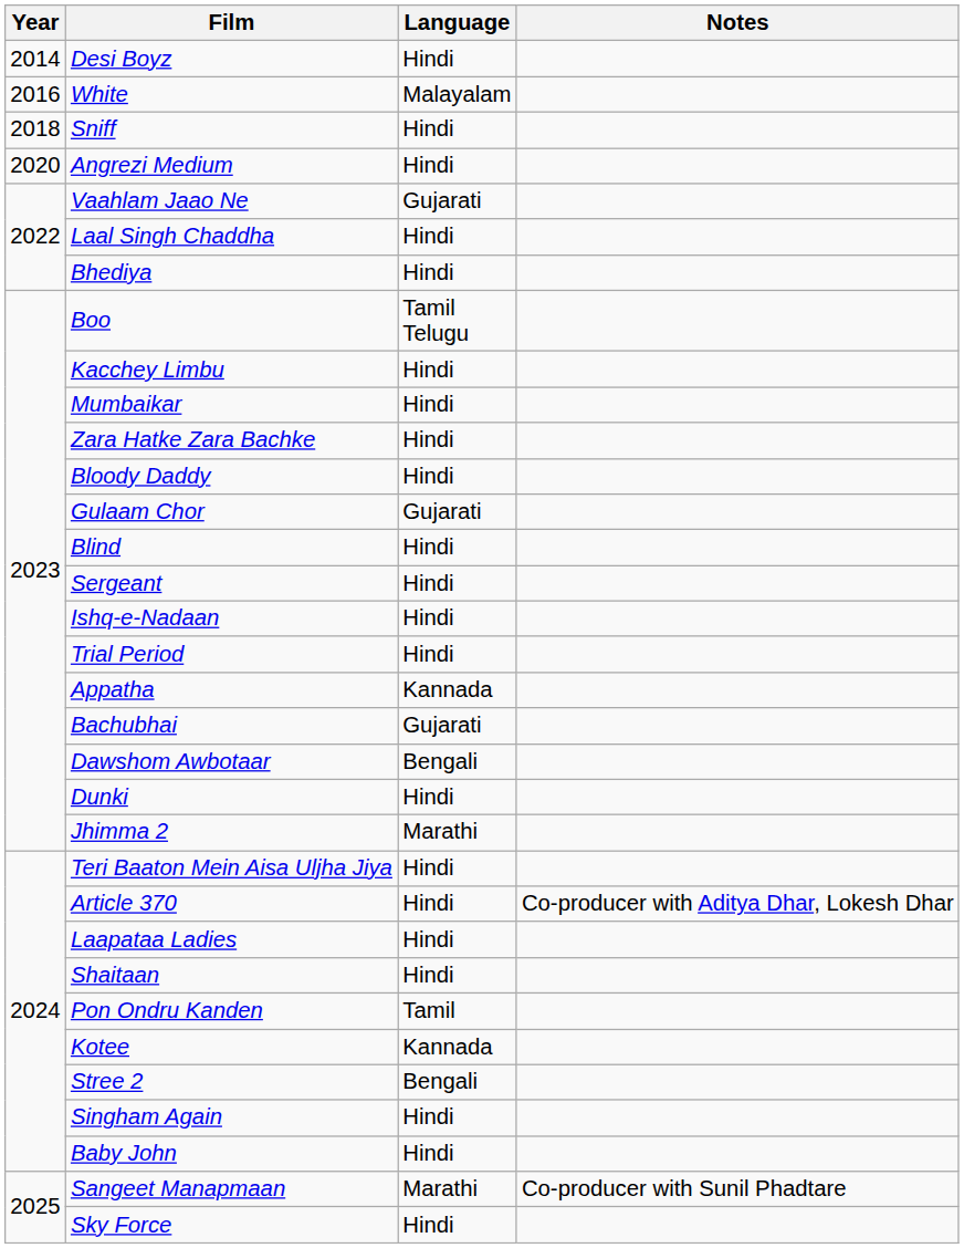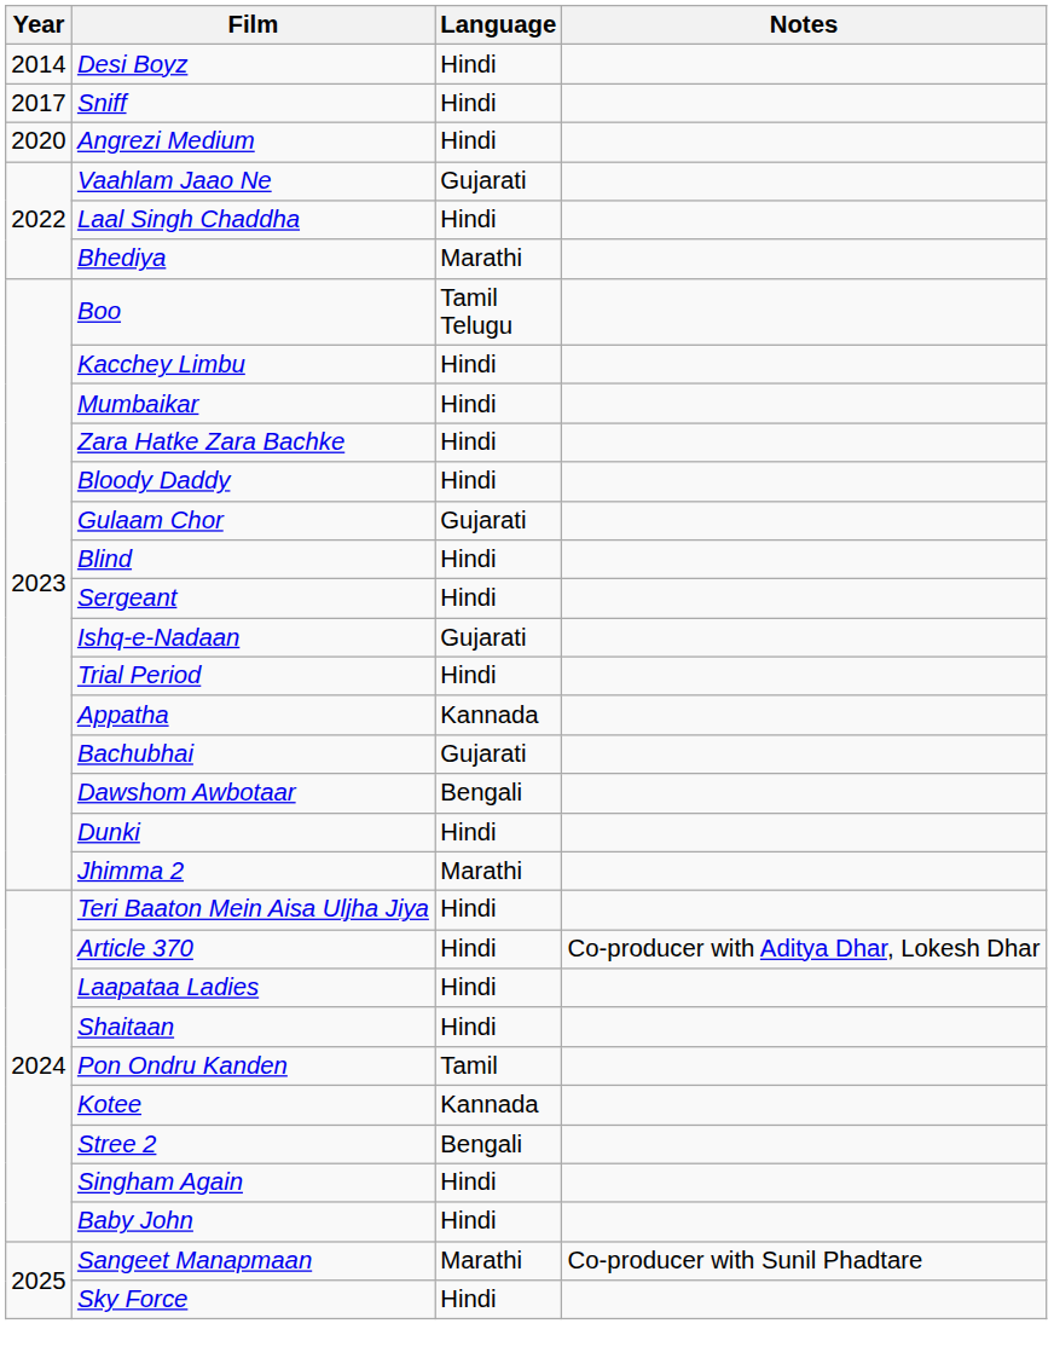 <table class="wikitable sortable">
 <tr>
 <th>Year</th>
 <th>Film</th>
 <th>Language</th>
 <th class="unsortable">Notes</th>
 </tr>
 <tr>
 <td>2014</td>
 <td><em><a href='#'>Desi Boyz</a></em></td>
 <td>Hindi</td>
 <td></td>
 </tr>
 <tr>
-<td>2016</td>
-<td><em><a href='#'>White</a></em></td>
-<td>Malayalam</td>
-<td></td>
-</tr>
-<tr>
-<td>2018</td>
+<td>2017</td>
 <td><em><a href='#'>Sniff</a></em></td>
 <td>Hindi</td>
 <td></td>
 </tr>
 <tr>
 <td>2020</td>
 <td><em><a href='#'>Angrezi Medium</a></em></td>
 <td>Hindi</td>
 <td></td>
 </tr>
 <tr>
 <td rowspan="3">2022</td>
 <td><em><a href='#'>Vaahlam Jaao Ne</a></em></td>
 <td>Gujarati</td>
 <td></td>
 </tr>
 <tr>
 <td><em><a href='#'>Laal Singh Chaddha</a></em></td>
 <td>Hindi</td>
 <td></td>
 </tr>
 <tr>
 <td><em><a href='#'>Bhediya</a></em></td>
-<td>Hindi</td>
+<td>Marathi</td>
 <td></td>
 </tr>
 <tr>
 <td rowspan="15">2023</td>
 <td><em><a href='#'>Boo</a></em></td>
 <td>Tamil<br>Telugu</td>
 <td></td>
 </tr>
 <tr>
 <td><em><a href='#'>Kacchey Limbu</a></em></td>
 <td>Hindi</td>
 <td></td>
 </tr>
 <tr>
 <td><em><a href='#'>Mumbaikar</a></em></td>
 <td>Hindi</td>
 <td></td>
 </tr>
 <tr>
 <td><em><a href='#'>Zara Hatke Zara Bachke</a></em></td>
 <td>Hindi</td>
 <td></td>
 </tr>
 <tr>
 <td><em><a href='#'>Bloody Daddy</a></em></td>
 <td>Hindi</td>
 <td></td>
 </tr>
 <tr>
 <td><em><a href='#'>Gulaam Chor</a></em></td>
 <td>Gujarati</td>
 <td></td>
 </tr>
 <tr>
 <td><em><a href='#'>Blind</a></em></td>
 <td>Hindi</td>
 <td></td>
 </tr>
 <tr>
 <td><em><a href='#'>Sergeant</a></em></td>
 <td>Hindi</td>
 <td></td>
 </tr>
 <tr>
 <td><em><a href='#'>Ishq-e-Nadaan</a></em></td>
-<td>Hindi</td>
+<td>Gujarati</td>
 <td></td>
 </tr>
 <tr>
 <td><em><a href='#'>Trial Period</a></em></td>
 <td>Hindi</td>
 <td></td>
 </tr>
 <tr>
 <td><em><a href='#'>Appatha</a></em></td>
 <td>Kannada</td>
 <td></td>
 </tr>
 <tr>
 <td><em><a href='#'>Bachubhai</a></em></td>
 <td>Gujarati</td>
 <td></td>
 </tr>
 <tr>
 <td><em><a href='#'>Dawshom Awbotaar</a></em></td>
 <td>Bengali</td>
 <td></td>
 </tr>
 <tr>
 <td><a href='#'><em>Dunki</em></a></td>
 <td>Hindi</td>
 <td></td>
 </tr>
 <tr>
 <td><em><a href='#'>Jhimma 2</a></em></td>
 <td>Marathi</td>
 <td></td>
 </tr>
 <tr>
 <td rowspan="9">2024</td>
 <td><em><a href='#'>Teri Baaton Mein Aisa Uljha Jiya</a></em></td>
 <td>Hindi</td>
 <td></td>
 </tr>
 <tr>
 <td><em><a href='#'>Article 370</a></em></td>
 <td>Hindi</td>
 <td>Co-producer with <a href='#'>Aditya Dhar</a>, Lokesh Dhar</td>
 </tr>
 <tr>
 <td><em><a href='#'>Laapataa Ladies</a></em></td>
 <td>Hindi</td>
 <td></td>
 </tr>
 <tr>
 <td><em><a href='#'>Shaitaan</a></em></td>
 <td>Hindi</td>
 <td></td>
 </tr>
 <tr>
 <td><em><a href='#'>Pon Ondru Kanden</a></em></td>
 <td>Tamil</td>
 <td></td>
 </tr>
 <tr>
 <td><em><a href='#'>Kotee</a></em></td>
 <td>Kannada</td>
 <td></td>
 </tr>
 <tr>
 <td><em><a href='#'>Stree 2</a></em></td>
 <td>Bengali</td>
 <td></td>
 </tr>
 <tr>
 <td><em><a href='#'>Singham Again</a></em></td>
 <td>Hindi</td>
 <td></td>
 </tr>
 <tr>
 <td><em><a href='#'>Baby John</a></em></td>
 <td>Hindi</td>
 <td></td>
 </tr>
 <tr>
 <td rowspan="10">2025</td>
 <td><em><a href='#'>Sangeet Manapmaan</a></em></td>
 <td>Marathi</td>
 <td>Co-producer with Sunil Phadtare</td>
 </tr>
 <tr>
 <td><em><a href='#'>Sky Force</a></em></td>
 <td>Hindi</td>
 <td></td>
 </tr>
 </table>
